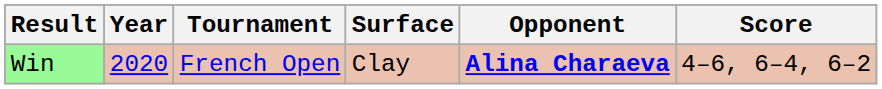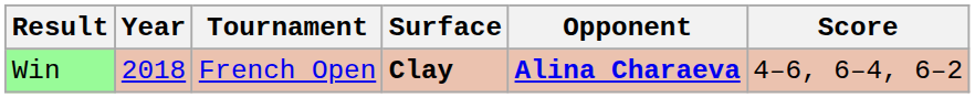 <table class="sortable wikitable">
 <tr>
 <th>Result</th>
 <th>Year</th>
 <th>Tournament</th>
 <th>Surface</th>
 <th>Opponent</th>
 <th>Score</th>
 </tr>
 <tr style="background:#ebc2af;">
 <td bgcolor="98FB98">Win</td>
-<td><a href='#'>2020</a></td>
+<td><a href='#'>2018</a></td>
 <td><a href='#'>French Open</a></td>
-<td>Clay</td>
+<td><strong>Clay</strong></td>
 <td><strong> <a href='#'>Alina Charaeva</a></strong></td>
 <td>4–6, 6–4, 6–2</td>
 </tr>
 </table>
